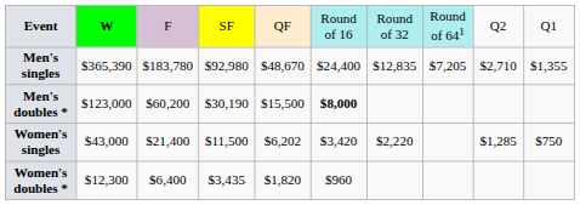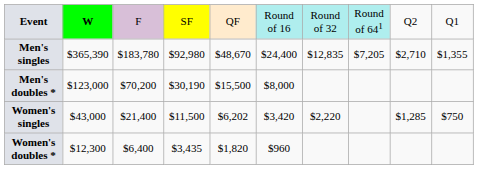 <table class=wikitable style=font-size:90%;text-align:center>
 <tr>
 <td style="width:130px; background:#dfe2e9;"><strong>Event</strong></td>
 <td style="width:80px; background:lime;"><strong>W</strong></td>
 <td style="width:85px; background:thistle;">F</td>
 <td style="width:85px; background:#ff0;">SF</td>
 <td style="width:85px; background:#ffebcd;">QF</td>
 <td style="width:85px; background:#afeeee;">Round of 16</td>
 <td style="width:85px; background:#afeeee;">Round of 32</td>
 <td style="width:85px; background:#afeeee;">Round of 64<sup>1</sup></td>
 <td width=85>Q2</td>
 <td width=85>Q1</td>
 </tr>
 <tr>
 <td style="background:#dfe2e9;"><strong>Men's singles</strong></td>
 <td>$365,390</td>
 <td>$183,780</td>
 <td>$92,980</td>
 <td>$48,670</td>
 <td>$24,400</td>
 <td>$12,835</td>
 <td>$7,205</td>
 <td>$2,710</td>
 <td>$1,355</td>
 </tr>
 <tr>
 <td style="background:#dfe2e9;"><strong>Men's doubles *</strong></td>
 <td>$123,000</td>
-<td>$60,200</td>
+<td>$70,200</td>
 <td>$30,190</td>
 <td>$15,500</td>
-<td><strong>$8,000</strong></td>
+<td>$8,000</td>
 <td></td>
 <td></td>
 <td></td>
 <td></td>
 </tr>
 <tr>
 <td style="background:#dfe2e9;"><strong>Women's singles</strong></td>
 <td>$43,000</td>
 <td>$21,400</td>
 <td>$11,500</td>
 <td>$6,202</td>
 <td>$3,420</td>
 <td>$2,220</td>
 <td></td>
 <td>$1,285</td>
 <td>$750</td>
 </tr>
 <tr>
 <td style="background:#dfe2e9;"><strong>Women's doubles *</strong></td>
 <td>$12,300</td>
 <td>$6,400</td>
 <td>$3,435</td>
 <td>$1,820</td>
 <td>$960</td>
 <td></td>
 <td></td>
 <td></td>
 <td></td>
 </tr>
 </table>
